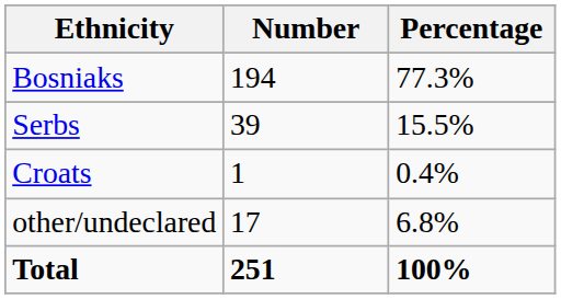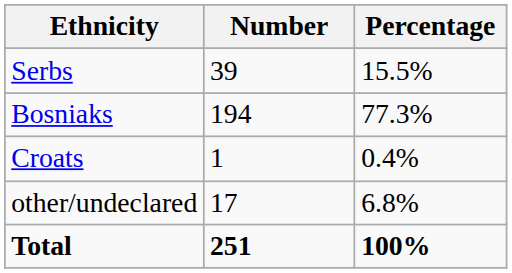 <table class="wikitable">
 <tr>
 <th width="100px">Ethnicity</th>
 <th width="80px">Number</th>
 <th width="80px">Percentage</th>
 </tr>
 <tr>
+<td><a href='#'>Serbs</a></td>
+<td>39</td>
+<td>15.5%</td>
+</tr>
+<tr>
 <td><a href='#'>Bosniaks</a></td>
 <td>194</td>
 <td>77.3%</td>
-</tr>
-<tr>
-<td><a href='#'>Serbs</a></td>
-<td>39</td>
-<td>15.5%</td>
 </tr>
 <tr>
 <td><a href='#'>Croats</a></td>
 <td>1</td>
 <td>0.4%</td>
 </tr>
 <tr>
 <td>other/undeclared</td>
 <td>17</td>
 <td>6.8%</td>
 </tr>
 <tr>
 <td><strong>Total</strong></td>
 <td><strong>251</strong></td>
 <td><strong>100%</strong></td>
 </tr>
 </table>
